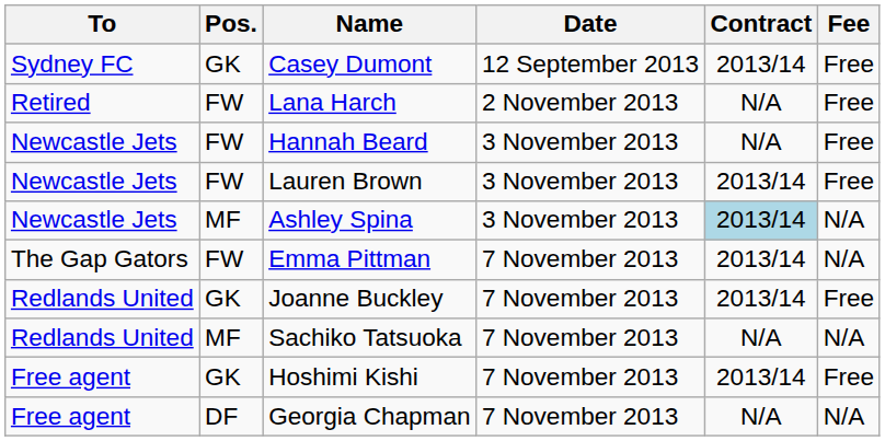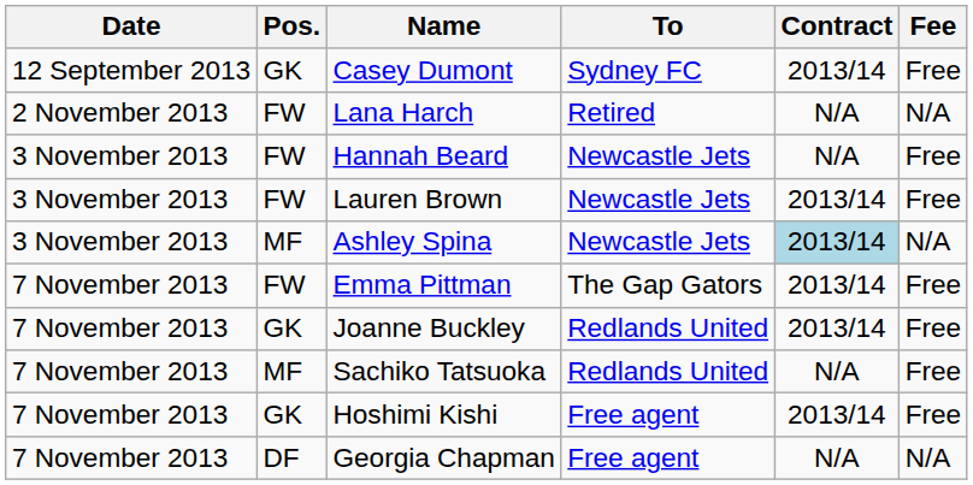 <table class="wikitable sortable">
 <tr>
-<th>To</th>
+<th>Date</th>
 <th>Pos.</th>
 <th>Name</th>
-<th>Date</th>
+<th>To</th>
 <th>Contract</th>
 <th>Fee</th>
 </tr>
 <tr>
-<td> <a href='#'>Sydney FC</a></td>
+<td>12 September 2013</td>
 <td>GK</td>
 <td> <a href='#'>Casey Dumont</a></td>
-<td>12 September 2013</td>
+<td> <a href='#'>Sydney FC</a></td>
 <td style="text-align:center;">2013/14</td>
 <td>Free </td>
 </tr>
 <tr>
-<td><a href='#'>Retired</a></td>
+<td>2 November 2013</td>
 <td>FW</td>
 <td> <a href='#'>Lana Harch</a></td>
-<td>2 November 2013</td>
+<td><a href='#'>Retired</a></td>
+<td style="text-align:center;">N/A</td>
+<td>N/A </td>
+</tr>
+<tr>
+<td>3 November 2013</td>
+<td>FW</td>
+<td> <a href='#'>Hannah Beard</a></td>
+<td> <a href='#'>Newcastle Jets</a></td>
 <td style="text-align:center;">N/A</td>
 <td>Free </td>
 </tr>
 <tr>
+<td>3 November 2013</td>
+<td>FW</td>
+<td> Lauren Brown</td>
 <td> <a href='#'>Newcastle Jets</a></td>
+<td style="text-align:center;">2013/14</td>
+<td>Free </td>
+</tr>
+<tr>
+<td>3 November 2013</td>
+<td>MF</td>
+<td> <a href='#'>Ashley Spina</a></td>
+<td> <a href='#'>Newcastle Jets</a></td>
+<td style="background: lightblue; text-align:center;">2013/14</td>
+<td>N/A </td>
+</tr>
+<tr>
+<td>7 November 2013</td>
 <td>FW</td>
-<td> <a href='#'>Hannah Beard</a></td>
-<td>3 November 2013</td>
+<td> <a href='#'>Emma Pittman</a></td>
+<td> The Gap Gators</td>
+<td style="text-align:center;">2013/14</td>
+<td>Free </td>
+</tr>
+<tr>
+<td>7 November 2013</td>
+<td>GK</td>
+<td> Joanne Buckley</td>
+<td> <a href='#'>Redlands United</a></td>
+<td style="text-align:center;">2013/14</td>
+<td>Free </td>
+</tr>
+<tr>
+<td>7 November 2013</td>
+<td>MF</td>
+<td> Sachiko Tatsuoka</td>
+<td> <a href='#'>Redlands United</a></td>
 <td style="text-align:center;">N/A</td>
 <td>Free </td>
 </tr>
 <tr>
-<td> <a href='#'>Newcastle Jets</a></td>
-<td>FW</td>
-<td> Lauren Brown</td>
-<td>3 November 2013</td>
+<td>7 November 2013</td>
+<td>GK</td>
+<td> Hoshimi Kishi</td>
+<td><a href='#'>Free agent</a></td>
 <td style="text-align:center;">2013/14</td>
 <td>Free </td>
 </tr>
 <tr>
-<td> <a href='#'>Newcastle Jets</a></td>
-<td>MF</td>
-<td> <a href='#'>Ashley Spina</a></td>
-<td>3 November 2013</td>
-<td style="background: lightblue; text-align:center;">2013/14</td>
-<td>N/A </td>
-</tr>
-<tr>
-<td> The Gap Gators</td>
-<td>FW</td>
-<td> <a href='#'>Emma Pittman</a></td>
 <td>7 November 2013</td>
-<td style="text-align:center;">2013/14</td>
-<td>N/A </td>
-</tr>
-<tr>
-<td> <a href='#'>Redlands United</a></td>
-<td>GK</td>
-<td> Joanne Buckley</td>
-<td>7 November 2013</td>
-<td style="text-align:center;">2013/14</td>
-<td>Free </td>
-</tr>
-<tr>
-<td> <a href='#'>Redlands United</a></td>
-<td>MF</td>
-<td> Sachiko Tatsuoka</td>
-<td>7 November 2013</td>
-<td style="text-align:center;">N/A</td>
-<td>N/A </td>
-</tr>
-<tr>
-<td><a href='#'>Free agent</a></td>
-<td>GK</td>
-<td> Hoshimi Kishi</td>
-<td>7 November 2013</td>
-<td style="text-align:center;">2013/14</td>
-<td>Free </td>
-</tr>
-<tr>
-<td><a href='#'>Free agent</a></td>
 <td>DF</td>
 <td> Georgia Chapman</td>
-<td>7 November 2013</td>
+<td><a href='#'>Free agent</a></td>
 <td style="text-align:center;">N/A</td>
 <td>N/A </td>
 </tr>
 </table>
